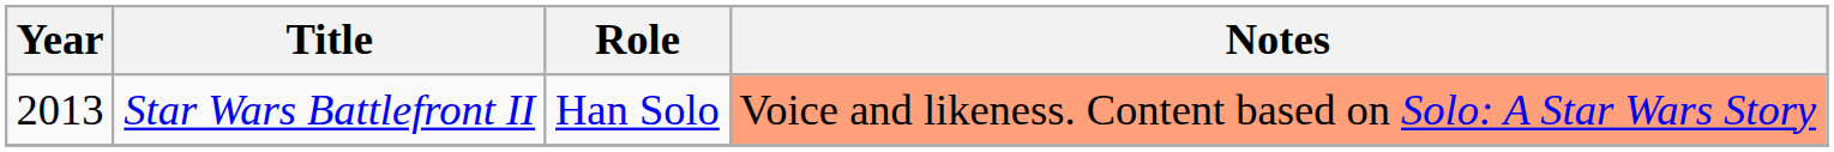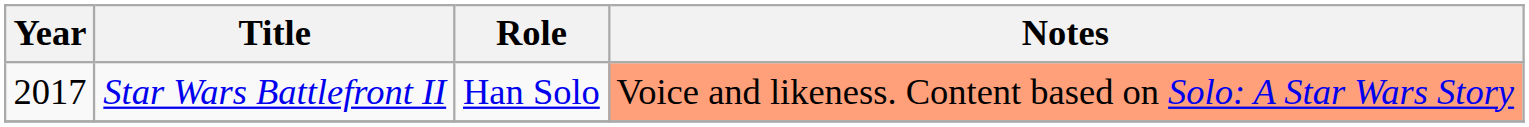 <table class="wikitable plainrowheaders sortable">
 <tr>
 <th>Year</th>
 <th>Title</th>
 <th>Role</th>
 <th class="unsortable">Notes</th>
 </tr>
 <tr>
-<td>2013</td>
+<td>2017</td>
 <td scope="row"><em><a href='#'>Star Wars Battlefront II</a></em></td>
 <td><a href='#'>Han Solo</a></td>
 <td style="background: lightsalmon;">Voice and likeness. Content based on <em><a href='#'>Solo: A Star Wars Story</a></em></td>
 </tr>
 <tr>
 </tr>
 </table>
